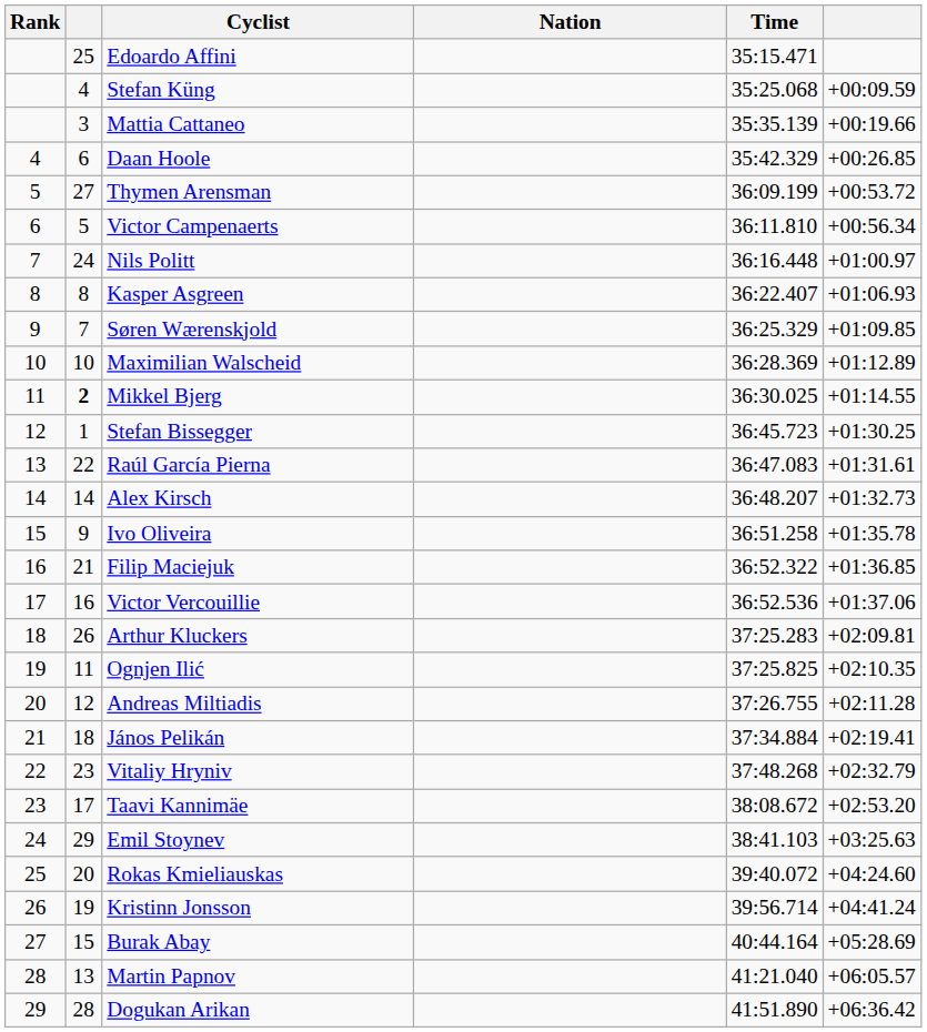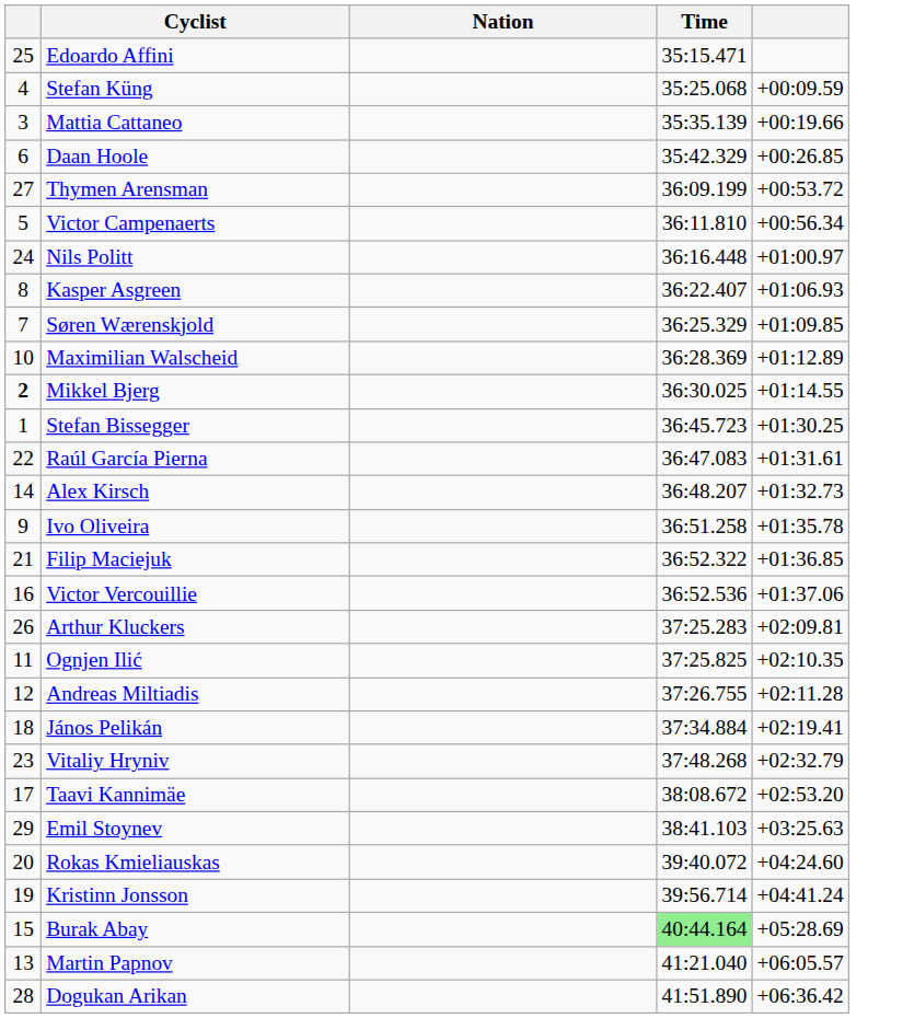 <table class="wikitable sortable" style="text-align:center;">
 <tr>
-<th scope="col" style="width: 30px;">Rank</th>
 <th scope="col" style="width: 20px;"></th>
 <th scope="col" style="width: 225px;">Cyclist</th>
 <th scope="col" style="width: 225px;">Nation</th>
 <th scope="col" style="width: 55px;">Time</th>
 <th scope="col" style="width: 55px;"></th>
 </tr>
 <tr>
-<td></td>
 <td>25</td>
 <td align=left><a href='#'>Edoardo Affini</a></td>
 <td align=left></td>
 <td>35:15.471</td>
 <td></td>
 </tr>
 <tr>
-<td></td>
 <td>4</td>
 <td align=left><a href='#'>Stefan Küng</a></td>
 <td align=left></td>
 <td>35:25.068</td>
 <td>+00:09.59</td>
 </tr>
 <tr>
-<td></td>
 <td>3</td>
 <td align=left><a href='#'>Mattia Cattaneo</a></td>
 <td align=left></td>
 <td>35:35.139</td>
 <td>+00:19.66</td>
 </tr>
 <tr>
-<td>4</td>
 <td>6</td>
 <td align=left><a href='#'>Daan Hoole</a></td>
 <td align=left></td>
 <td>35:42.329</td>
 <td>+00:26.85</td>
 </tr>
 <tr>
-<td>5</td>
 <td>27</td>
 <td align=left><a href='#'>Thymen Arensman</a></td>
 <td align=left></td>
 <td>36:09.199</td>
 <td>+00:53.72</td>
 </tr>
 <tr>
-<td>6</td>
 <td>5</td>
 <td align=left><a href='#'>Victor Campenaerts</a></td>
 <td align=left></td>
 <td>36:11.810</td>
 <td>+00:56.34</td>
 </tr>
 <tr>
-<td>7</td>
 <td>24</td>
 <td align=left><a href='#'>Nils Politt</a></td>
 <td align=left></td>
 <td>36:16.448</td>
 <td>+01:00.97</td>
 </tr>
 <tr>
 <td>8</td>
-<td>8</td>
 <td align=left><a href='#'>Kasper Asgreen</a></td>
 <td align=left></td>
 <td>36:22.407</td>
 <td>+01:06.93</td>
 </tr>
 <tr>
-<td>9</td>
 <td>7</td>
 <td align=left><a href='#'>Søren Wærenskjold</a></td>
 <td align=left></td>
 <td>36:25.329</td>
 <td>+01:09.85</td>
 </tr>
 <tr>
 <td>10</td>
-<td>10</td>
 <td align=left><a href='#'>Maximilian Walscheid</a></td>
 <td align=left></td>
 <td>36:28.369</td>
 <td>+01:12.89</td>
 </tr>
 <tr>
-<td>11</td>
 <td><strong>2</strong></td>
 <td align=left><a href='#'>Mikkel Bjerg</a></td>
 <td align=left></td>
 <td>36:30.025</td>
 <td>+01:14.55</td>
 </tr>
 <tr>
-<td>12</td>
 <td>1</td>
 <td align=left><a href='#'>Stefan Bissegger</a></td>
 <td align=left></td>
 <td>36:45.723</td>
 <td>+01:30.25</td>
 </tr>
 <tr>
-<td>13</td>
 <td>22</td>
 <td align=left><a href='#'>Raúl García Pierna</a></td>
 <td align=left></td>
 <td>36:47.083</td>
 <td>+01:31.61</td>
 </tr>
 <tr>
 <td>14</td>
-<td>14</td>
 <td align=left><a href='#'>Alex Kirsch</a></td>
 <td align=left></td>
 <td>36:48.207</td>
 <td>+01:32.73</td>
 </tr>
 <tr>
-<td>15</td>
 <td>9</td>
 <td align=left><a href='#'>Ivo Oliveira</a></td>
 <td align=left></td>
 <td>36:51.258</td>
 <td>+01:35.78</td>
 </tr>
 <tr>
-<td>16</td>
 <td>21</td>
 <td align=left><a href='#'>Filip Maciejuk</a></td>
 <td align=left></td>
 <td>36:52.322</td>
 <td>+01:36.85</td>
 </tr>
 <tr>
-<td>17</td>
 <td>16</td>
 <td align=left><a href='#'>Victor Vercouillie</a></td>
 <td align=left></td>
 <td>36:52.536</td>
 <td>+01:37.06</td>
 </tr>
 <tr>
-<td>18</td>
 <td>26</td>
 <td align=left><a href='#'>Arthur Kluckers</a></td>
 <td align=left></td>
 <td>37:25.283</td>
 <td>+02:09.81</td>
 </tr>
 <tr>
-<td>19</td>
 <td>11</td>
 <td align=left><a href='#'>Ognjen Ilić</a></td>
 <td align=left></td>
 <td>37:25.825</td>
 <td>+02:10.35</td>
 </tr>
 <tr>
-<td>20</td>
 <td>12</td>
 <td align=left><a href='#'>Andreas Miltiadis</a></td>
 <td align=left></td>
 <td>37:26.755</td>
 <td>+02:11.28</td>
 </tr>
 <tr>
-<td>21</td>
 <td>18</td>
 <td align=left><a href='#'>János Pelikán</a></td>
 <td align=left></td>
 <td>37:34.884</td>
 <td>+02:19.41</td>
 </tr>
 <tr>
-<td>22</td>
 <td>23</td>
 <td align=left><a href='#'>Vitaliy Hryniv</a></td>
 <td align=left></td>
 <td>37:48.268</td>
 <td>+02:32.79</td>
 </tr>
 <tr>
-<td>23</td>
 <td>17</td>
 <td align=left><a href='#'>Taavi Kannimäe</a></td>
 <td align=left></td>
 <td>38:08.672</td>
 <td>+02:53.20</td>
 </tr>
 <tr>
-<td>24</td>
 <td>29</td>
 <td align=left><a href='#'>Emil Stoynev</a></td>
 <td align=left></td>
 <td>38:41.103</td>
 <td>+03:25.63</td>
 </tr>
 <tr>
-<td>25</td>
 <td>20</td>
 <td align=left><a href='#'>Rokas Kmieliauskas</a></td>
 <td align=left></td>
 <td>39:40.072</td>
 <td>+04:24.60</td>
 </tr>
 <tr>
-<td>26</td>
 <td>19</td>
 <td align=left><a href='#'>Kristinn Jonsson</a></td>
 <td align=left></td>
 <td>39:56.714</td>
 <td>+04:41.24</td>
 </tr>
 <tr>
-<td>27</td>
 <td>15</td>
 <td align=left><a href='#'>Burak Abay</a></td>
 <td align=left></td>
-<td>40:44.164</td>
+<td style="background: lightgreen;">40:44.164</td>
 <td>+05:28.69</td>
 </tr>
 <tr>
-<td>28</td>
 <td>13</td>
 <td align=left><a href='#'>Martin Papnov</a></td>
 <td align=left></td>
 <td>41:21.040</td>
 <td>+06:05.57</td>
 </tr>
 <tr>
-<td>29</td>
 <td>28</td>
 <td align=left><a href='#'>Dogukan Arikan</a></td>
 <td align=left></td>
 <td>41:51.890</td>
 <td>+06:36.42</td>
 </tr>
 </table>
